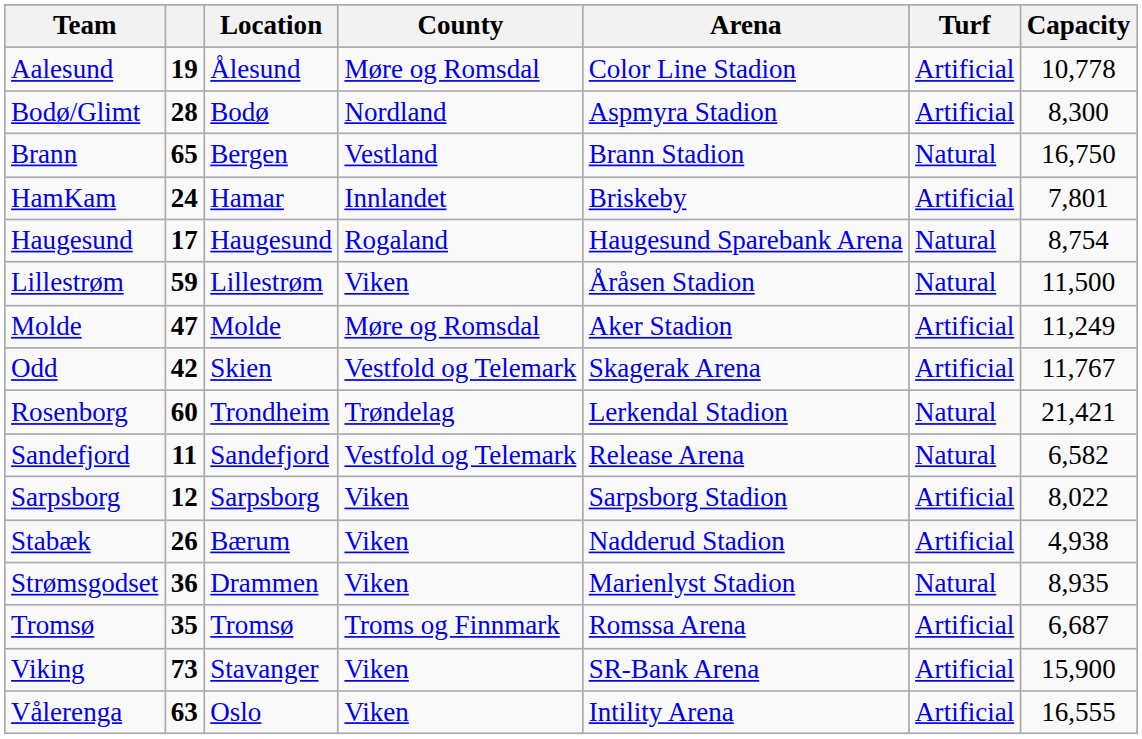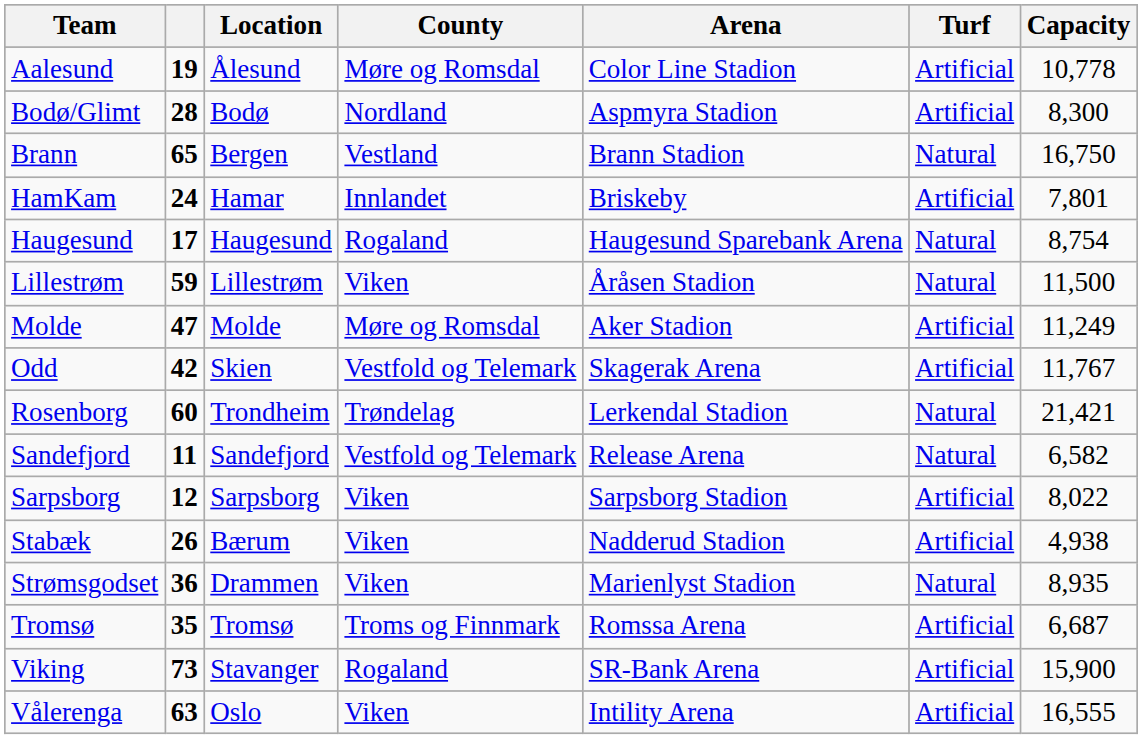 <table class="wikitable sortable" border="1">
 <tr>
 <th>Team</th>
 <th></th>
 <th>Location</th>
 <th>County</th>
 <th>Arena</th>
 <th>Turf</th>
 <th>Capacity</th>
 </tr>
 <tr>
 <td><a href='#'>Aalesund</a></td>
 <td align="center"><strong>19</strong></td>
 <td><a href='#'>Ålesund</a></td>
 <td><a href='#'>Møre og Romsdal</a></td>
 <td><a href='#'>Color Line Stadion</a></td>
 <td><a href='#'>Artificial</a></td>
 <td align="center">10,778</td>
 </tr>
 <tr>
 <td><a href='#'>Bodø/Glimt</a></td>
 <td align="center"><strong>28</strong></td>
 <td><a href='#'>Bodø</a></td>
 <td><a href='#'>Nordland</a></td>
 <td><a href='#'>Aspmyra Stadion</a></td>
 <td><a href='#'>Artificial</a></td>
 <td align="center">8,300</td>
 </tr>
 <tr>
 <td><a href='#'>Brann</a></td>
 <td align="center"><strong>65</strong></td>
 <td><a href='#'>Bergen</a></td>
 <td><a href='#'>Vestland</a></td>
 <td><a href='#'>Brann Stadion</a></td>
 <td><a href='#'>Natural</a></td>
 <td align="center">16,750</td>
 </tr>
 <tr>
 <td><a href='#'>HamKam</a></td>
 <td align="center"><strong>24</strong></td>
 <td><a href='#'>Hamar</a></td>
 <td><a href='#'>Innlandet</a></td>
 <td><a href='#'>Briskeby</a></td>
 <td><a href='#'>Artificial</a></td>
 <td align="center">7,801</td>
 </tr>
 <tr>
 <td><a href='#'>Haugesund</a></td>
 <td align="center"><strong>17</strong></td>
 <td><a href='#'>Haugesund</a></td>
 <td><a href='#'>Rogaland</a></td>
 <td><a href='#'>Haugesund Sparebank Arena</a></td>
 <td><a href='#'>Natural</a></td>
 <td align="center">8,754</td>
 </tr>
 <tr>
 <td><a href='#'>Lillestrøm</a></td>
 <td align="center"><strong>59</strong></td>
 <td><a href='#'>Lillestrøm</a></td>
 <td><a href='#'>Viken</a></td>
 <td><a href='#'>Åråsen Stadion</a></td>
 <td><a href='#'>Natural</a></td>
 <td align="center">11,500</td>
 </tr>
 <tr>
 <td><a href='#'>Molde</a></td>
 <td align="center"><strong>47</strong></td>
 <td><a href='#'>Molde</a></td>
 <td><a href='#'>Møre og Romsdal</a></td>
 <td><a href='#'>Aker Stadion</a></td>
 <td><a href='#'>Artificial</a></td>
 <td align="center">11,249</td>
 </tr>
 <tr>
 <td><a href='#'>Odd</a></td>
 <td align="center"><strong>42</strong></td>
 <td><a href='#'>Skien</a></td>
 <td><a href='#'>Vestfold og Telemark</a></td>
 <td><a href='#'>Skagerak Arena</a></td>
 <td><a href='#'>Artificial</a></td>
 <td align="center">11,767</td>
 </tr>
 <tr>
 <td><a href='#'>Rosenborg</a></td>
 <td align="center"><strong>60</strong></td>
 <td><a href='#'>Trondheim</a></td>
 <td><a href='#'>Trøndelag</a></td>
 <td><a href='#'>Lerkendal Stadion</a></td>
 <td><a href='#'>Natural</a></td>
 <td align="center">21,421</td>
 </tr>
 <tr>
 <td><a href='#'>Sandefjord</a></td>
 <td align="center"><strong>11</strong></td>
 <td><a href='#'>Sandefjord</a></td>
 <td><a href='#'>Vestfold og Telemark</a></td>
 <td><a href='#'>Release Arena</a></td>
 <td><a href='#'>Natural</a></td>
 <td align="center">6,582</td>
 </tr>
 <tr>
 <td><a href='#'>Sarpsborg</a></td>
 <td align="center"><strong>12</strong></td>
 <td><a href='#'>Sarpsborg</a></td>
 <td><a href='#'>Viken</a></td>
 <td><a href='#'>Sarpsborg Stadion</a></td>
 <td><a href='#'>Artificial</a></td>
 <td align="center">8,022</td>
 </tr>
 <tr>
 <td><a href='#'>Stabæk</a></td>
 <td align="center"><strong>26</strong></td>
 <td><a href='#'>Bærum</a></td>
 <td><a href='#'>Viken</a></td>
 <td><a href='#'>Nadderud Stadion</a></td>
 <td><a href='#'>Artificial</a></td>
 <td align="center">4,938</td>
 </tr>
 <tr>
 <td><a href='#'>Strømsgodset</a></td>
 <td align="center"><strong>36</strong></td>
 <td><a href='#'>Drammen</a></td>
 <td><a href='#'>Viken</a></td>
 <td><a href='#'>Marienlyst Stadion</a></td>
 <td><a href='#'>Natural</a></td>
 <td align="center">8,935</td>
 </tr>
 <tr>
 <td><a href='#'>Tromsø</a></td>
 <td align="center"><strong>35</strong></td>
 <td><a href='#'>Tromsø</a></td>
 <td><a href='#'>Troms og Finnmark</a></td>
 <td><a href='#'>Romssa Arena</a></td>
 <td><a href='#'>Artificial</a></td>
 <td align="center">6,687</td>
 </tr>
 <tr>
 <td><a href='#'>Viking</a></td>
 <td align="center"><strong>73</strong></td>
 <td><a href='#'>Stavanger</a></td>
-<td><a href='#'>Viken</a></td>
+<td><a href='#'>Rogaland</a></td>
 <td><a href='#'>SR-Bank Arena</a></td>
 <td><a href='#'>Artificial</a></td>
 <td align="center">15,900</td>
 </tr>
 <tr>
 <td><a href='#'>Vålerenga</a></td>
 <td align="center"><strong>63</strong></td>
 <td><a href='#'>Oslo</a></td>
 <td><a href='#'>Viken</a></td>
 <td><a href='#'>Intility Arena</a></td>
 <td><a href='#'>Artificial</a></td>
 <td align="center">16,555</td>
 </tr>
 </table>
